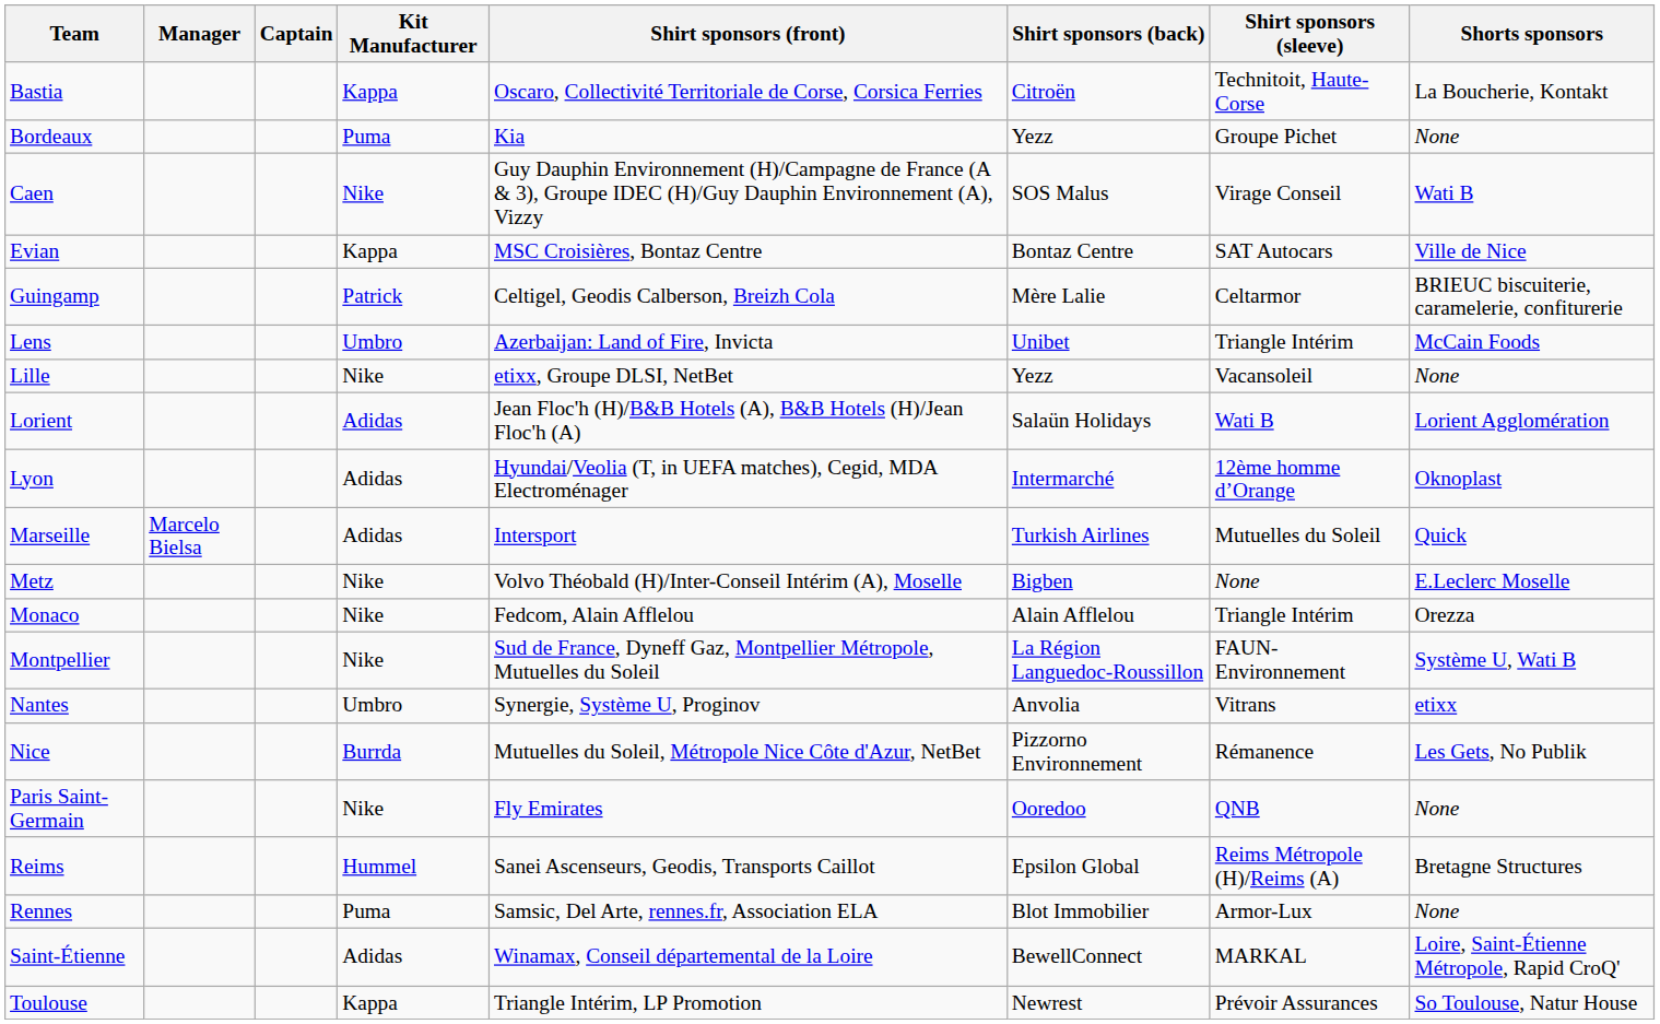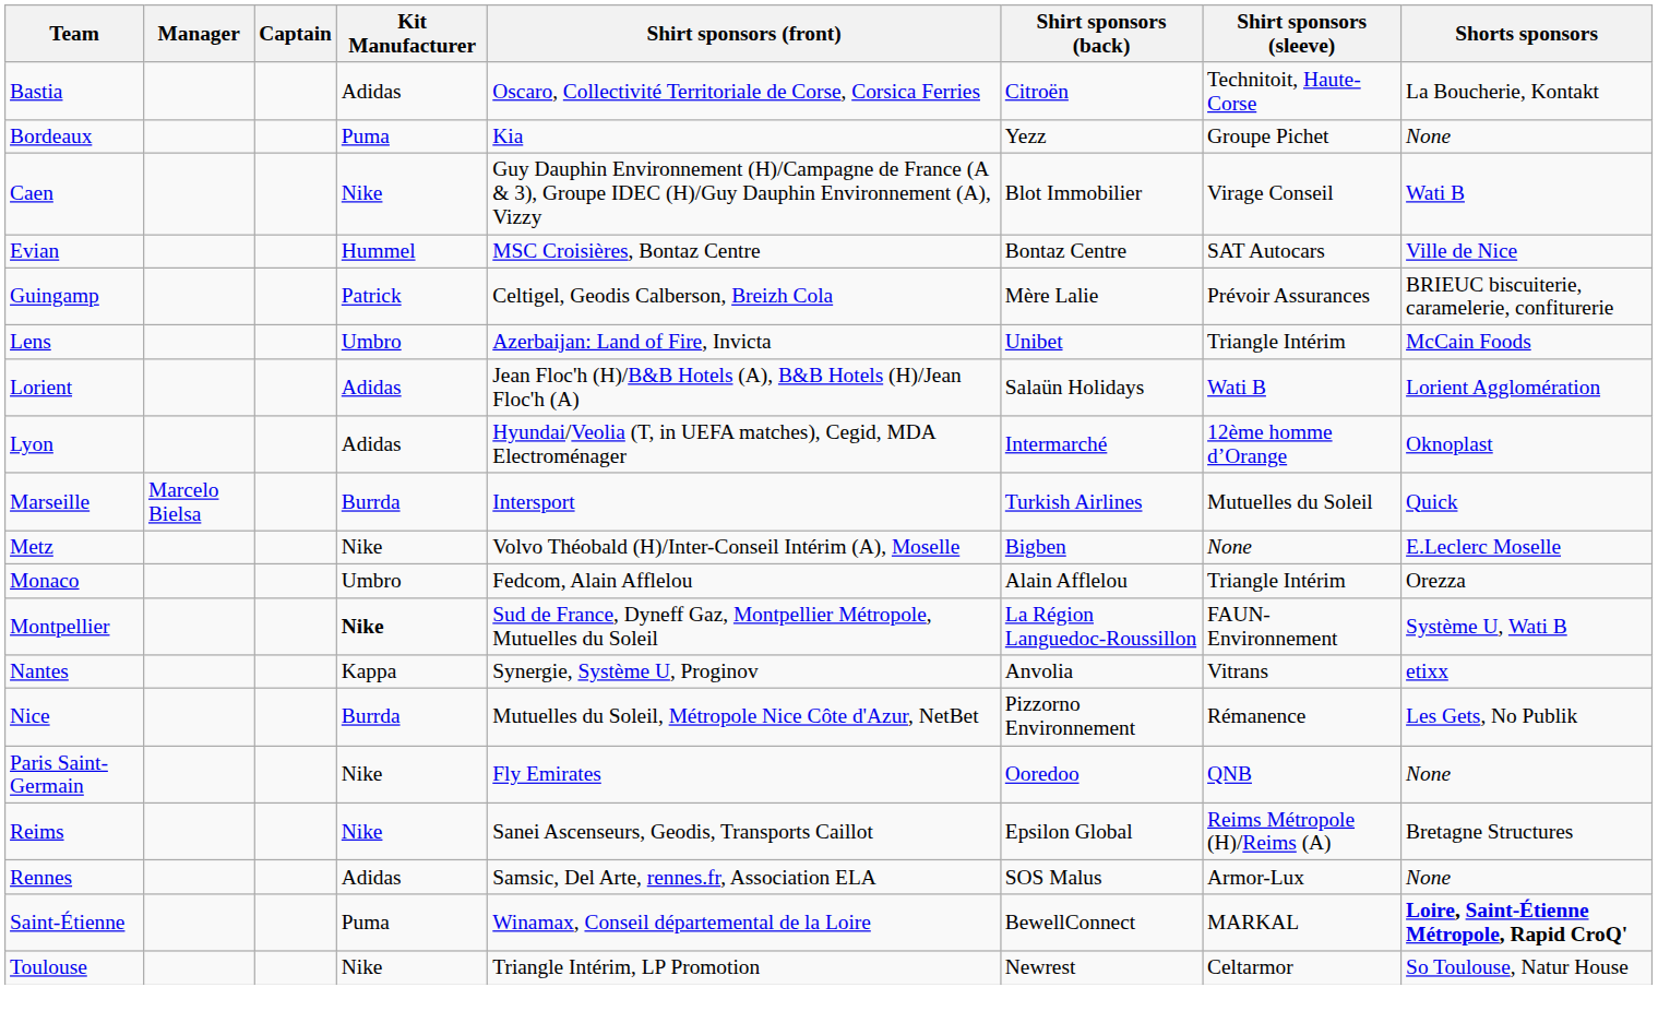 <table class="wikitable sortable" style="text-align: left;">
 <tr>
 <th>Team</th>
 <th>Manager</th>
 <th>Captain</th>
 <th>Kit Manufacturer</th>
 <th>Shirt sponsors (front)</th>
 <th>Shirt sponsors (back)</th>
 <th>Shirt sponsors (sleeve)</th>
 <th>Shorts sponsors</th>
 </tr>
 <tr>
 <td><a href='#'>Bastia</a></td>
 <td> </td>
 <td> </td>
-<td><a href='#'>Kappa</a></td>
+<td>Adidas</td>
 <td><a href='#'>Oscaro</a>, <a href='#'>Collectivité Territoriale de Corse</a>, <a href='#'>Corsica Ferries</a></td>
 <td><a href='#'>Citroën</a></td>
 <td>Technitoit, <a href='#'>Haute-Corse</a></td>
 <td>La Boucherie, Kontakt</td>
 </tr>
 <tr>
 <td><a href='#'>Bordeaux</a></td>
 <td> </td>
 <td> </td>
 <td><a href='#'>Puma</a></td>
 <td><a href='#'>Kia</a></td>
 <td>Yezz</td>
 <td>Groupe Pichet</td>
 <td><em>None</em></td>
 </tr>
 <tr>
 <td><a href='#'>Caen</a></td>
 <td> </td>
 <td> </td>
 <td><a href='#'>Nike</a></td>
 <td>Guy Dauphin Environnement (H)/Campagne de France (A & 3), Groupe IDEC (H)/Guy Dauphin Environnement (A), Vizzy</td>
-<td>SOS Malus</td>
+<td>Blot Immobilier</td>
 <td>Virage Conseil</td>
 <td><a href='#'>Wati B</a></td>
 </tr>
 <tr>
 <td><a href='#'>Evian</a></td>
 <td> </td>
 <td> </td>
-<td>Kappa</td>
+<td><a href='#'>Hummel</a></td>
 <td><a href='#'>MSC Croisières</a>, Bontaz Centre</td>
 <td>Bontaz Centre</td>
 <td>SAT Autocars</td>
 <td><a href='#'>Ville de Nice</a></td>
 </tr>
 <tr>
 <td><a href='#'>Guingamp</a></td>
 <td> </td>
 <td> </td>
 <td><a href='#'>Patrick</a></td>
 <td>Celtigel, Geodis Calberson, <a href='#'>Breizh Cola</a></td>
 <td>Mère Lalie</td>
-<td>Celtarmor</td>
+<td>Prévoir Assurances</td>
 <td>BRIEUC biscuiterie, caramelerie, confiturerie</td>
 </tr>
 <tr>
 <td><a href='#'>Lens</a></td>
 <td> </td>
 <td> </td>
 <td><a href='#'>Umbro</a></td>
 <td><a href='#'>Azerbaijan: Land of Fire</a>, Invicta</td>
 <td><a href='#'>Unibet</a></td>
 <td>Triangle Intérim</td>
 <td><a href='#'>McCain Foods</a></td>
-</tr>
-<tr>
-<td><a href='#'>Lille</a></td>
-<td> </td>
-<td> </td>
-<td>Nike</td>
-<td><a href='#'>etixx</a>, Groupe DLSI, NetBet</td>
-<td>Yezz</td>
-<td>Vacansoleil</td>
-<td><em>None</em></td>
 </tr>
 <tr>
 <td><a href='#'>Lorient</a></td>
 <td> </td>
 <td> </td>
 <td><a href='#'>Adidas</a></td>
 <td>Jean Floc'h (H)/<a href='#'>B&B Hotels</a> (A), <a href='#'>B&B Hotels</a> (H)/Jean Floc'h (A)</td>
 <td>Salaün Holidays</td>
 <td><a href='#'>Wati B</a></td>
 <td><a href='#'>Lorient Agglomération</a></td>
 </tr>
 <tr>
 <td><a href='#'>Lyon</a></td>
 <td> </td>
 <td> </td>
 <td>Adidas</td>
 <td><a href='#'>Hyundai</a>/<a href='#'>Veolia</a> (T, in UEFA matches), Cegid, MDA Electroménager</td>
 <td><a href='#'>Intermarché</a></td>
 <td><a href='#'>12ème homme d’Orange</a></td>
 <td><a href='#'>Oknoplast</a></td>
 </tr>
 <tr>
 <td><a href='#'>Marseille</a></td>
 <td> <a href='#'>Marcelo Bielsa</a></td>
 <td> </td>
-<td>Adidas</td>
+<td><a href='#'>Burrda</a></td>
 <td><a href='#'>Intersport</a></td>
 <td><a href='#'>Turkish Airlines</a></td>
 <td>Mutuelles du Soleil</td>
 <td><a href='#'>Quick</a></td>
 </tr>
 <tr>
 <td><a href='#'>Metz</a></td>
 <td> </td>
 <td> </td>
 <td>Nike</td>
 <td>Volvo Théobald (H)/Inter-Conseil Intérim (A), <a href='#'>Moselle</a></td>
 <td><a href='#'>Bigben</a></td>
 <td><em>None</em></td>
 <td><a href='#'>E.Leclerc Moselle</a></td>
 </tr>
 <tr>
 <td><a href='#'>Monaco</a></td>
 <td> </td>
 <td> </td>
-<td>Nike</td>
+<td>Umbro</td>
 <td>Fedcom, Alain Afflelou</td>
 <td>Alain Afflelou</td>
 <td>Triangle Intérim</td>
 <td>Orezza</td>
 </tr>
 <tr>
 <td><a href='#'>Montpellier</a></td>
 <td> </td>
 <td> </td>
-<td>Nike</td>
+<td><strong>Nike</strong></td>
 <td><a href='#'>Sud de France</a>, Dyneff Gaz, <a href='#'>Montpellier Métropole</a>, Mutuelles du Soleil</td>
 <td><a href='#'>La Région Languedoc-Roussillon</a></td>
 <td>FAUN-Environnement</td>
 <td><a href='#'>Système U</a>, <a href='#'>Wati B</a></td>
 </tr>
 <tr>
 <td><a href='#'>Nantes</a></td>
 <td> </td>
 <td> </td>
-<td>Umbro</td>
+<td>Kappa</td>
 <td>Synergie, <a href='#'>Système U</a>, Proginov</td>
 <td>Anvolia</td>
 <td>Vitrans</td>
 <td><a href='#'>etixx</a></td>
 </tr>
 <tr>
 <td><a href='#'>Nice</a></td>
 <td> </td>
 <td> </td>
 <td><a href='#'>Burrda</a></td>
 <td>Mutuelles du Soleil, <a href='#'>Métropole Nice Côte d'Azur</a>, NetBet</td>
 <td>Pizzorno Environnement</td>
 <td>Rémanence</td>
 <td><a href='#'>Les Gets</a>, No Publik</td>
 </tr>
 <tr>
 <td><a href='#'>Paris Saint-Germain</a></td>
 <td> </td>
 <td> </td>
 <td>Nike</td>
 <td><a href='#'>Fly Emirates</a></td>
 <td><a href='#'>Ooredoo</a></td>
 <td><a href='#'>QNB</a></td>
 <td><em>None</em></td>
 </tr>
 <tr>
 <td><a href='#'>Reims</a></td>
 <td> </td>
 <td> </td>
-<td><a href='#'>Hummel</a></td>
+<td><a href='#'>Nike</a></td>
 <td>Sanei Ascenseurs, Geodis, Transports Caillot</td>
 <td>Epsilon Global</td>
 <td><a href='#'>Reims Métropole</a> (H)/<a href='#'>Reims</a> (A)</td>
 <td>Bretagne Structures</td>
 </tr>
 <tr>
 <td><a href='#'>Rennes</a></td>
 <td> </td>
 <td> </td>
-<td>Puma</td>
+<td>Adidas</td>
 <td>Samsic, Del Arte, <a href='#'>rennes.fr</a>, Association ELA</td>
-<td>Blot Immobilier</td>
+<td>SOS Malus</td>
 <td>Armor-Lux</td>
 <td><em>None</em></td>
 </tr>
 <tr>
 <td><a href='#'>Saint-Étienne</a></td>
 <td> </td>
 <td> </td>
-<td>Adidas</td>
+<td>Puma</td>
 <td><a href='#'>Winamax</a>, <a href='#'>Conseil départemental de la Loire</a></td>
 <td>BewellConnect</td>
 <td>MARKAL</td>
-<td><a href='#'>Loire</a>, <a href='#'>Saint-Étienne Métropole</a>, Rapid CroQ'</td>
+<td><strong><a href='#'>Loire</a>, <a href='#'>Saint-Étienne Métropole</a>, Rapid CroQ'</strong></td>
 </tr>
 <tr>
 <td><a href='#'>Toulouse</a></td>
 <td> </td>
 <td> </td>
-<td>Kappa</td>
+<td>Nike</td>
 <td>Triangle Intérim, LP Promotion</td>
 <td>Newrest</td>
-<td>Prévoir Assurances</td>
+<td>Celtarmor</td>
 <td><a href='#'>So Toulouse</a>, Natur House</td>
 </tr>
 </table>
